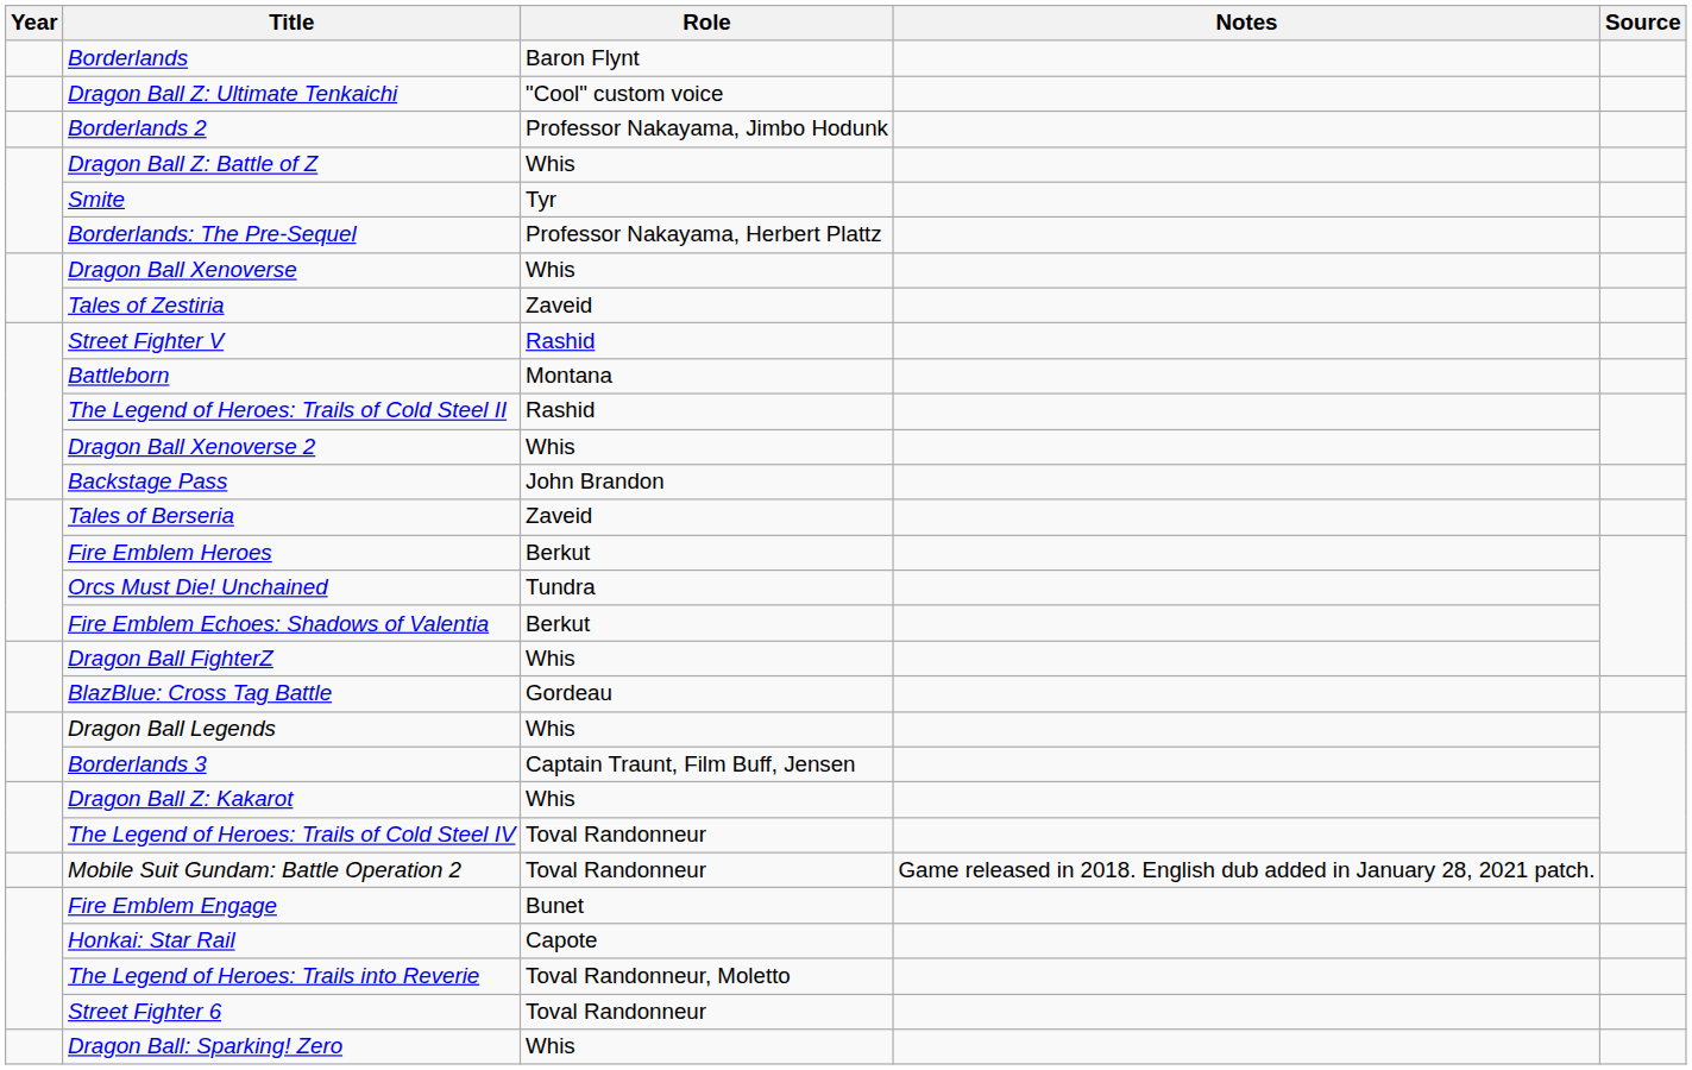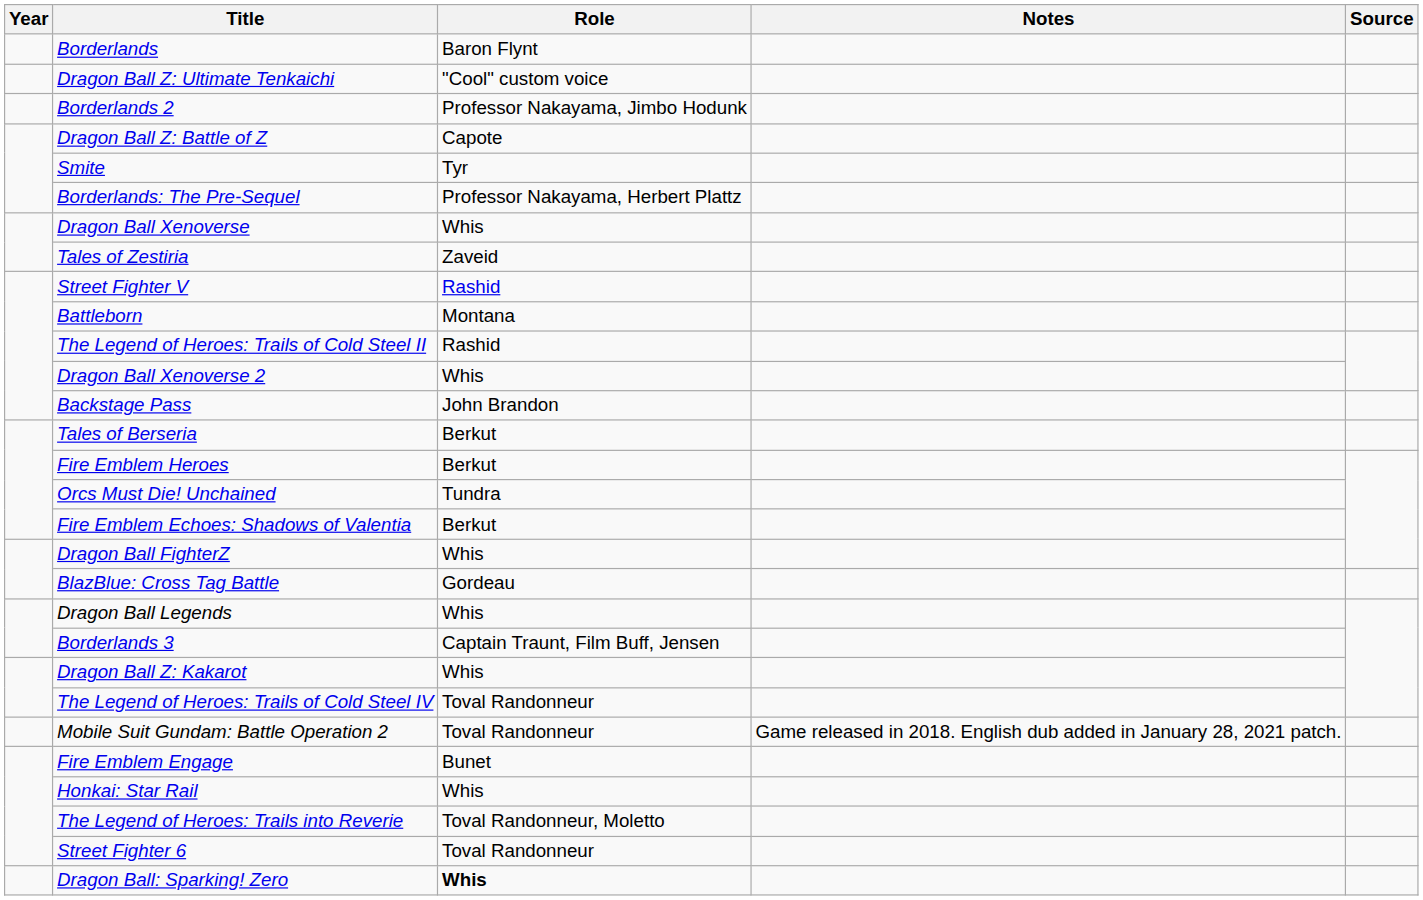 <table class="wikitable sortable plainrowheaders">
 <tr>
 <th>Year</th>
 <th>Title</th>
 <th>Role</th>
 <th class="unsortable">Notes</th>
 <th class="unsortable">Source</th>
 </tr>
 <tr>
 <td></td>
 <td><em><a href='#'>Borderlands</a></em></td>
 <td>Baron Flynt</td>
 <td></td>
 <td></td>
 </tr>
 <tr>
 <td></td>
 <td><em><a href='#'>Dragon Ball Z: Ultimate Tenkaichi</a></em></td>
 <td>"Cool" custom voice</td>
 <td></td>
 <td></td>
 </tr>
 <tr>
 <td></td>
 <td><em><a href='#'>Borderlands 2</a></em></td>
 <td>Professor Nakayama, Jimbo Hodunk</td>
 <td></td>
 <td></td>
 </tr>
 <tr>
 <td rowspan="3"></td>
 <td><em><a href='#'>Dragon Ball Z: Battle of Z</a></em></td>
-<td>Whis</td>
+<td>Capote</td>
 <td></td>
 <td></td>
 </tr>
 <tr>
 <td><em><a href='#'>Smite</a></em></td>
 <td>Tyr</td>
 <td></td>
 <td></td>
 </tr>
 <tr>
 <td><em><a href='#'>Borderlands: The Pre-Sequel</a></em></td>
 <td>Professor Nakayama, Herbert Plattz</td>
 <td></td>
 <td></td>
 </tr>
 <tr>
 <td rowspan="2"></td>
 <td><em><a href='#'>Dragon Ball Xenoverse</a></em></td>
 <td>Whis</td>
 <td></td>
 <td></td>
 </tr>
 <tr>
 <td><em><a href='#'>Tales of Zestiria</a></em></td>
 <td>Zaveid</td>
 <td></td>
 <td></td>
 </tr>
 <tr>
 <td rowspan="5"></td>
 <td><em><a href='#'>Street Fighter V</a></em></td>
 <td><a href='#'>Rashid</a></td>
 <td></td>
 <td></td>
 </tr>
 <tr>
 <td><em><a href='#'>Battleborn</a></em></td>
 <td>Montana</td>
 <td></td>
 <td></td>
 </tr>
 <tr>
 <td><em><a href='#'>The Legend of Heroes: Trails of Cold Steel II</a></em></td>
 <td>Rashid</td>
 <td></td>
 <td rowspan="2"></td>
 </tr>
 <tr>
 <td><em><a href='#'>Dragon Ball Xenoverse 2</a></em></td>
 <td>Whis</td>
 <td></td>
 </tr>
 <tr>
 <td><em><a href='#'>Backstage Pass</a></em></td>
 <td>John Brandon</td>
 <td></td>
 <td></td>
 </tr>
 <tr>
 <td rowspan="4"></td>
 <td><em><a href='#'>Tales of Berseria</a></em></td>
-<td>Zaveid</td>
+<td>Berkut</td>
 <td></td>
 <td></td>
 </tr>
 <tr>
 <td><em><a href='#'>Fire Emblem Heroes</a></em></td>
 <td>Berkut</td>
 <td></td>
 <td rowspan="4"></td>
 </tr>
 <tr>
 <td><em><a href='#'>Orcs Must Die! Unchained</a></em></td>
 <td>Tundra</td>
 <td></td>
 </tr>
 <tr>
 <td><em><a href='#'>Fire Emblem Echoes: Shadows of Valentia</a></em></td>
 <td>Berkut</td>
 <td></td>
 </tr>
 <tr>
 <td rowspan="2"></td>
 <td><em><a href='#'>Dragon Ball FighterZ</a></em></td>
 <td>Whis</td>
 <td></td>
 </tr>
 <tr>
 <td><em><a href='#'>BlazBlue: Cross Tag Battle</a></em></td>
 <td>Gordeau</td>
 <td></td>
 <td></td>
 </tr>
 <tr>
 <td rowspan="2"></td>
 <td><em>Dragon Ball Legends</em></td>
 <td>Whis</td>
 <td></td>
 <td rowspan="4"></td>
 </tr>
 <tr>
 <td><em><a href='#'>Borderlands 3</a></em></td>
 <td>Captain Traunt, Film Buff, Jensen</td>
 <td></td>
 </tr>
 <tr>
 <td rowspan="2"></td>
 <td><em><a href='#'>Dragon Ball Z: Kakarot</a></em></td>
 <td>Whis</td>
 <td></td>
 </tr>
 <tr>
 <td><em><a href='#'>The Legend of Heroes: Trails of Cold Steel IV</a></em></td>
 <td>Toval Randonneur</td>
 <td></td>
 </tr>
 <tr>
 <td></td>
 <td><em>Mobile Suit Gundam: Battle Operation 2</em></td>
 <td>Toval Randonneur</td>
 <td>Game released in 2018. English dub added in January 28, 2021 patch.</td>
 <td></td>
 </tr>
 <tr>
 <td rowspan="4"></td>
 <td><em><a href='#'>Fire Emblem Engage</a></em></td>
 <td>Bunet</td>
 <td></td>
 <td></td>
 </tr>
 <tr>
 <td><em><a href='#'>Honkai: Star Rail</a></em></td>
-<td>Capote</td>
+<td>Whis</td>
 <td></td>
 <td></td>
 </tr>
 <tr>
 <td><em><a href='#'>The Legend of Heroes: Trails into Reverie</a></em></td>
 <td>Toval Randonneur, Moletto</td>
 <td></td>
 <td></td>
 </tr>
 <tr>
 <td><em><a href='#'>Street Fighter 6</a></em></td>
 <td>Toval Randonneur</td>
 <td></td>
 <td></td>
 </tr>
 <tr>
 <td></td>
 <td><em><a href='#'>Dragon Ball: Sparking! Zero</a></em></td>
-<td>Whis</td>
+<td><strong>Whis</strong></td>
 <td></td>
 <td></td>
 </tr>
 </table>
